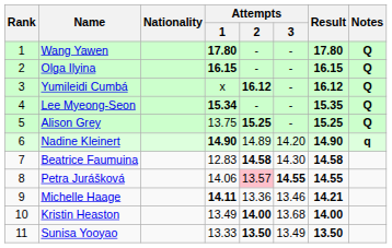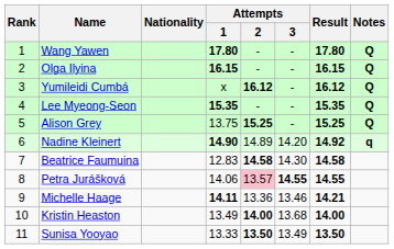 <table class="wikitable sortable" style="text-align:center">
 <tr>
 <th rowspan=2>Rank</th>
 <th rowspan=2>Name</th>
 <th rowspan=2>Nationality</th>
 <th colspan=3>Attempts</th>
 <th rowspan=2>Result</th>
 <th rowspan=2>Notes</th>
 </tr>
 <tr>
 <th>1</th>
 <th>2</th>
 <th>3</th>
 </tr>
 <tr bgcolor=ccffcc>
 <td>1</td>
 <td align=left><a href='#'>Wang Yawen</a></td>
 <td align=left></td>
 <td><strong>17.80</strong></td>
 <td>-</td>
 <td>-</td>
 <td><strong>17.80</strong></td>
 <td><strong>Q</strong></td>
 </tr>
 <tr bgcolor=ccffcc>
 <td>2</td>
 <td align=left><a href='#'>Olga Ilyina</a></td>
 <td align=left></td>
 <td><strong>16.15</strong></td>
 <td>-</td>
 <td>-</td>
 <td><strong>16.15</strong></td>
 <td><strong>Q</strong></td>
 </tr>
 <tr bgcolor=ccffcc>
 <td>3</td>
 <td align=left><a href='#'>Yumileidi Cumbá</a></td>
 <td align=left></td>
 <td>x</td>
 <td><strong>16.12</strong></td>
 <td>-</td>
 <td><strong>16.12</strong></td>
 <td><strong>Q</strong></td>
 </tr>
 <tr bgcolor=ccffcc>
 <td>4</td>
 <td align=left><a href='#'>Lee Myeong-Seon</a></td>
 <td align=left></td>
-<td><strong>15.34</strong></td>
+<td><strong>15.35</strong></td>
 <td>-</td>
 <td>-</td>
 <td><strong>15.35</strong></td>
 <td><strong>Q</strong></td>
 </tr>
 <tr bgcolor=ccffcc>
 <td>5</td>
 <td align=left><a href='#'>Alison Grey</a></td>
 <td align=left></td>
 <td>13.75</td>
 <td><strong>15.25</strong></td>
 <td>-</td>
 <td><strong>15.25</strong></td>
 <td><strong>Q</strong></td>
 </tr>
 <tr bgcolor=ddffdd>
 <td>6</td>
 <td align=left><a href='#'>Nadine Kleinert</a></td>
 <td align=left></td>
 <td><strong>14.90</strong></td>
 <td>14.89</td>
 <td>14.20</td>
-<td><strong>14.90</strong></td>
+<td><strong>14.92</strong></td>
 <td><strong>q</strong></td>
 </tr>
 <tr>
 <td>7</td>
 <td align=left><a href='#'>Beatrice Faumuina</a></td>
 <td align=left></td>
 <td>12.83</td>
 <td><strong>14.58</strong></td>
 <td>14.30</td>
 <td><strong>14.58</strong></td>
 <td></td>
 </tr>
 <tr>
 <td>8</td>
 <td align=left><a href='#'>Petra Jurášková</a></td>
 <td align=left></td>
 <td>14.06</td>
 <td style="background: pink;">13.57</td>
 <td><strong>14.55</strong></td>
 <td><strong>14.55</strong></td>
 <td></td>
 </tr>
 <tr>
 <td>9</td>
 <td align=left><a href='#'>Michelle Haage</a></td>
 <td align=left></td>
 <td><strong>14.11</strong></td>
 <td>13.36</td>
 <td>13.46</td>
 <td><strong>14.21</strong></td>
 <td></td>
 </tr>
 <tr>
 <td>10</td>
 <td align=left><a href='#'>Kristin Heaston</a></td>
 <td align=left></td>
 <td>13.49</td>
 <td><strong>14.00</strong></td>
 <td>13.68</td>
 <td><strong>14.00</strong></td>
 <td></td>
 </tr>
 <tr>
 <td>11</td>
 <td align=left><a href='#'>Sunisa Yooyao</a></td>
 <td align=left></td>
 <td>13.33</td>
 <td><strong>13.50</strong></td>
 <td>13.49</td>
 <td><strong>13.50</strong></td>
 <td></td>
 </tr>
 </table>
